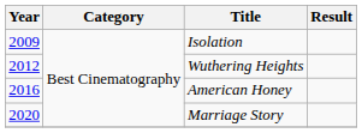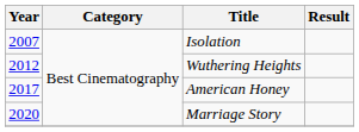 <table class="wikitable">
 <tr>
 <th>Year</th>
 <th>Category</th>
 <th>Title</th>
 <th>Result</th>
 </tr>
 <tr>
-<td><a href='#'>2009</a></td>
+<td><a href='#'>2007</a></td>
 <td rowspan="4">Best Cinematography</td>
 <td><em>Isolation</em></td>
 <td></td>
 </tr>
 <tr>
 <td><a href='#'>2012</a></td>
 <td><em>Wuthering Heights</em></td>
 <td></td>
 </tr>
 <tr>
-<td><a href='#'>2016</a></td>
+<td><a href='#'>2017</a></td>
 <td><em>American Honey</em></td>
 <td></td>
 </tr>
 <tr>
 <td><a href='#'>2020</a></td>
 <td><em>Marriage Story</em></td>
 <td></td>
 </tr>
 <tr>
 </tr>
 </table>
